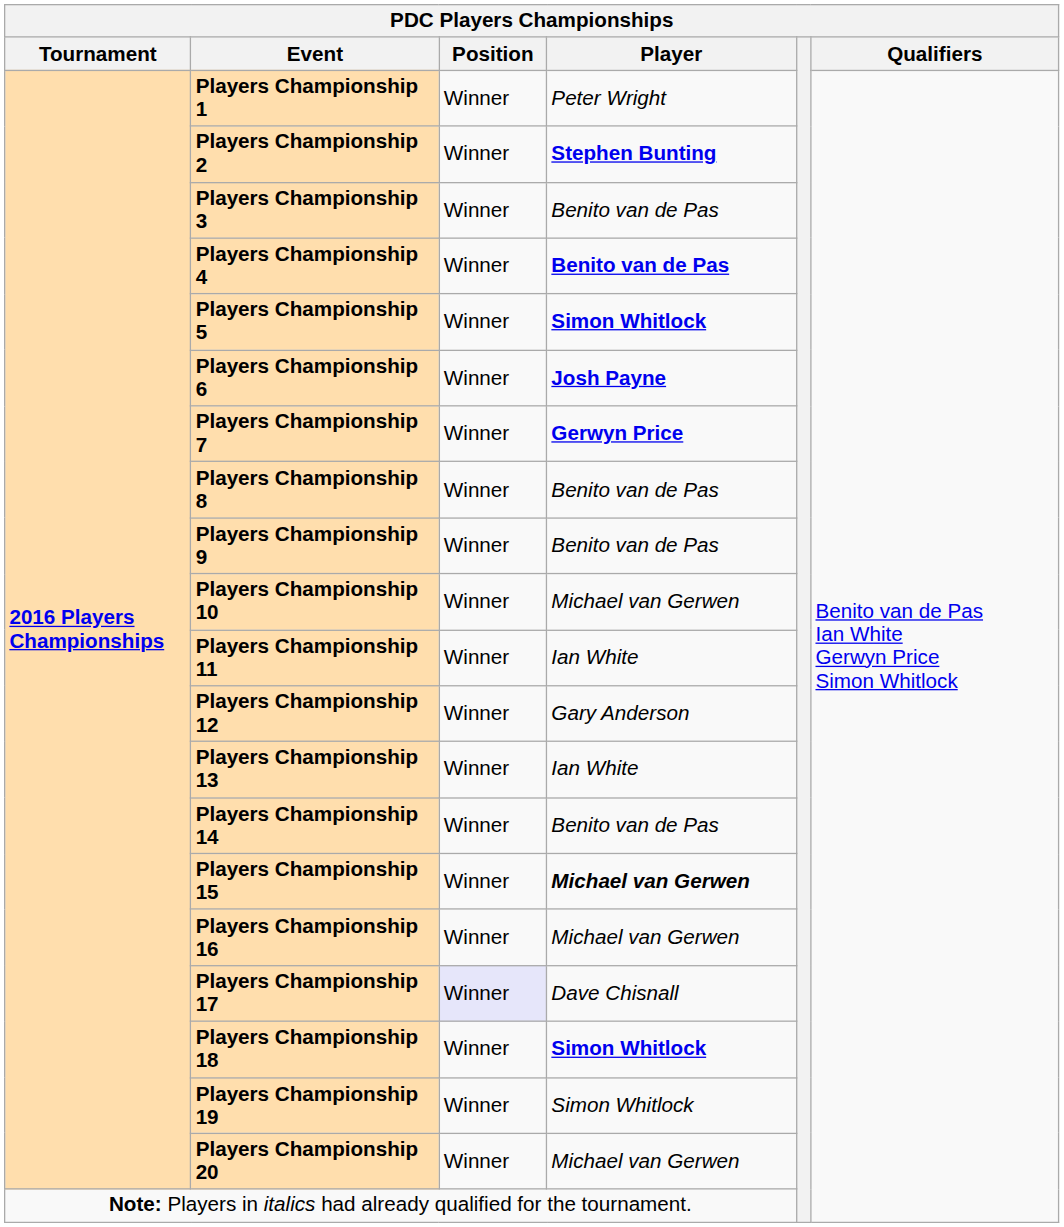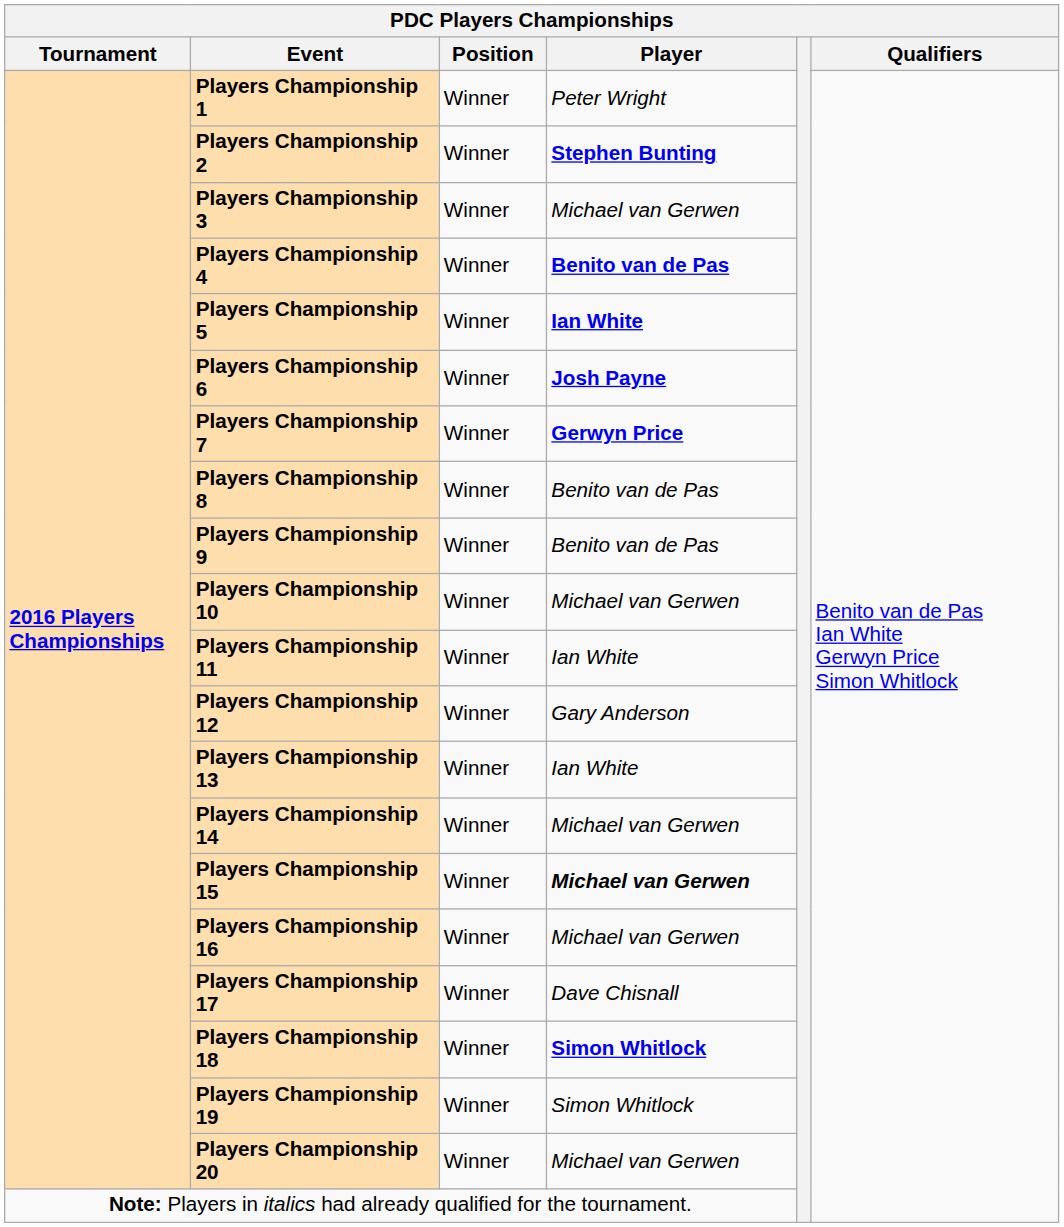 <table class="wikitable">
 <tr>
 <th colspan=6>PDC Players Championships</th>
 </tr>
 <tr>
 <th width=137>Tournament</th>
 <th width=185>Event</th>
 <th width=76>Position</th>
 <th width=186>Player</th>
 <th rowspan=22 width=4></th>
 <th width=185>Qualifiers</th>
 </tr>
 <tr>
 <td rowspan="20" style="background:#ffdead;"><strong><a href='#'>2016 Players Championships</a></strong></td>
 <td style="background:#ffdead;"><strong>Players Championship 1</strong></td>
 <td>Winner</td>
 <td> <em>Peter Wright</em></td>
 <td rowspan=21> <a href='#'>Benito van de Pas</a><br> <a href='#'>Ian White</a><br> <a href='#'>Gerwyn Price</a><br> <a href='#'>Simon Whitlock</a></td>
 </tr>
 <tr>
 <td style="background:#ffdead;"><strong>Players Championship 2</strong></td>
 <td>Winner</td>
 <td> <strong><a href='#'>Stephen Bunting</a></strong></td>
 </tr>
 <tr>
 <td style="background:#ffdead;"><strong>Players Championship 3</strong></td>
 <td>Winner</td>
-<td> <em>Benito van de Pas</em></td>
+<td> <em>Michael van Gerwen</em></td>
 </tr>
 <tr>
 <td style="background:#ffdead;"><strong>Players Championship 4</strong></td>
 <td>Winner</td>
 <td> <strong><a href='#'>Benito van de Pas</a></strong></td>
 </tr>
 <tr>
 <td style="background:#ffdead;"><strong>Players Championship 5</strong></td>
 <td>Winner</td>
-<td> <strong><a href='#'>Simon Whitlock</a></strong></td>
+<td> <strong><a href='#'>Ian White</a></strong></td>
 </tr>
 <tr>
 <td style="background:#ffdead;"><strong>Players Championship 6</strong></td>
 <td>Winner</td>
 <td> <strong><a href='#'>Josh Payne</a></strong></td>
 </tr>
 <tr>
 <td style="background:#ffdead;"><strong>Players Championship 7</strong></td>
 <td>Winner</td>
 <td> <strong><a href='#'>Gerwyn Price</a></strong></td>
 </tr>
 <tr>
 <td style="background:#ffdead;"><strong>Players Championship 8</strong></td>
 <td>Winner</td>
 <td> <em>Benito van de Pas</em></td>
 </tr>
 <tr>
 <td style="background:#ffdead;"><strong>Players Championship 9</strong></td>
 <td>Winner</td>
 <td> <em>Benito van de Pas</em></td>
 </tr>
 <tr>
 <td style="background:#ffdead;"><strong>Players Championship 10</strong></td>
 <td>Winner</td>
 <td> <em>Michael van Gerwen</em></td>
 </tr>
 <tr>
 <td style="background:#ffdead;"><strong>Players Championship 11</strong></td>
 <td>Winner</td>
 <td> <em>Ian White</em></td>
 </tr>
 <tr>
 <td style="background:#ffdead;"><strong>Players Championship 12</strong></td>
 <td>Winner</td>
 <td> <em>Gary Anderson</em></td>
 </tr>
 <tr>
 <td style="background:#ffdead;"><strong>Players Championship 13</strong></td>
 <td>Winner</td>
 <td> <em>Ian White</em></td>
 </tr>
 <tr>
 <td style="background:#ffdead;"><strong>Players Championship 14</strong></td>
 <td>Winner</td>
-<td> <em>Benito van de Pas</em></td>
+<td> <em>Michael van Gerwen</em></td>
 </tr>
 <tr>
 <td style="background:#ffdead;"><strong>Players Championship 15</strong></td>
 <td>Winner</td>
 <td><strong> <em>Michael van Gerwen</em></strong></td>
 </tr>
 <tr>
 <td style="background:#ffdead;"><strong>Players Championship 16</strong></td>
 <td>Winner</td>
 <td> <em>Michael van Gerwen</em></td>
 </tr>
 <tr>
 <td style="background:#ffdead;"><strong>Players Championship 17</strong></td>
-<td style="background: lavender;">Winner</td>
+<td>Winner</td>
 <td> <em>Dave Chisnall</em></td>
 </tr>
 <tr>
 <td style="background:#ffdead;"><strong>Players Championship 18</strong></td>
 <td>Winner</td>
 <td> <strong><a href='#'>Simon Whitlock</a></strong></td>
 </tr>
 <tr>
 <td style="background:#ffdead;"><strong>Players Championship 19</strong></td>
 <td>Winner</td>
 <td> <em>Simon Whitlock</em></td>
 </tr>
 <tr>
 <td style="background:#ffdead;"><strong>Players Championship 20</strong></td>
 <td>Winner</td>
 <td> <em>Michael van Gerwen</em></td>
 </tr>
 <tr>
 <td colspan=4 align=center><strong>Note:</strong> Players in <em>italics</em> had already qualified for the tournament.</td>
 </tr>
 </table>
